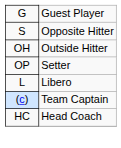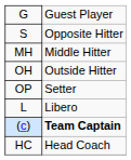 <table class="wikitable" style="float: right">
 <tr>
 <td style="border: 1px solid black;" align=center>  G  </td>
 <td>Guest Player</td>
 </tr>
 <tr>
 <td style="border: 1px solid black;" align=center>  S  </td>
 <td>Opposite Hitter</td>
+</tr>
+<tr>
+<td style="border: 1px solid black;" align=center>  MH  </td>
+<td>Middle Hitter</td>
 </tr>
 <tr>
 <td style="border: 1px solid black;" align=center>  OH  </td>
 <td>Outside Hitter</td>
 </tr>
 <tr>
 <td style="border: 1px solid black;" align=center>  OP  </td>
 <td>Setter</td>
 </tr>
 <tr>
 <td style="border: 1px solid black;" align=center>  L  </td>
 <td>Libero</td>
 </tr>
 <tr>
 <td style="background: #D0E6FF; border: 1px solid black" align=center> (<a href='#'>c</a>) </td>
-<td>Team Captain</td>
+<td><strong>Team Captain</strong></td>
 </tr>
 <tr>
 <td style="border: 1px solid black;" align=center>  HC  </td>
 <td>Head Coach</td>
 </tr>
 <tr>
 </tr>
 </table>
